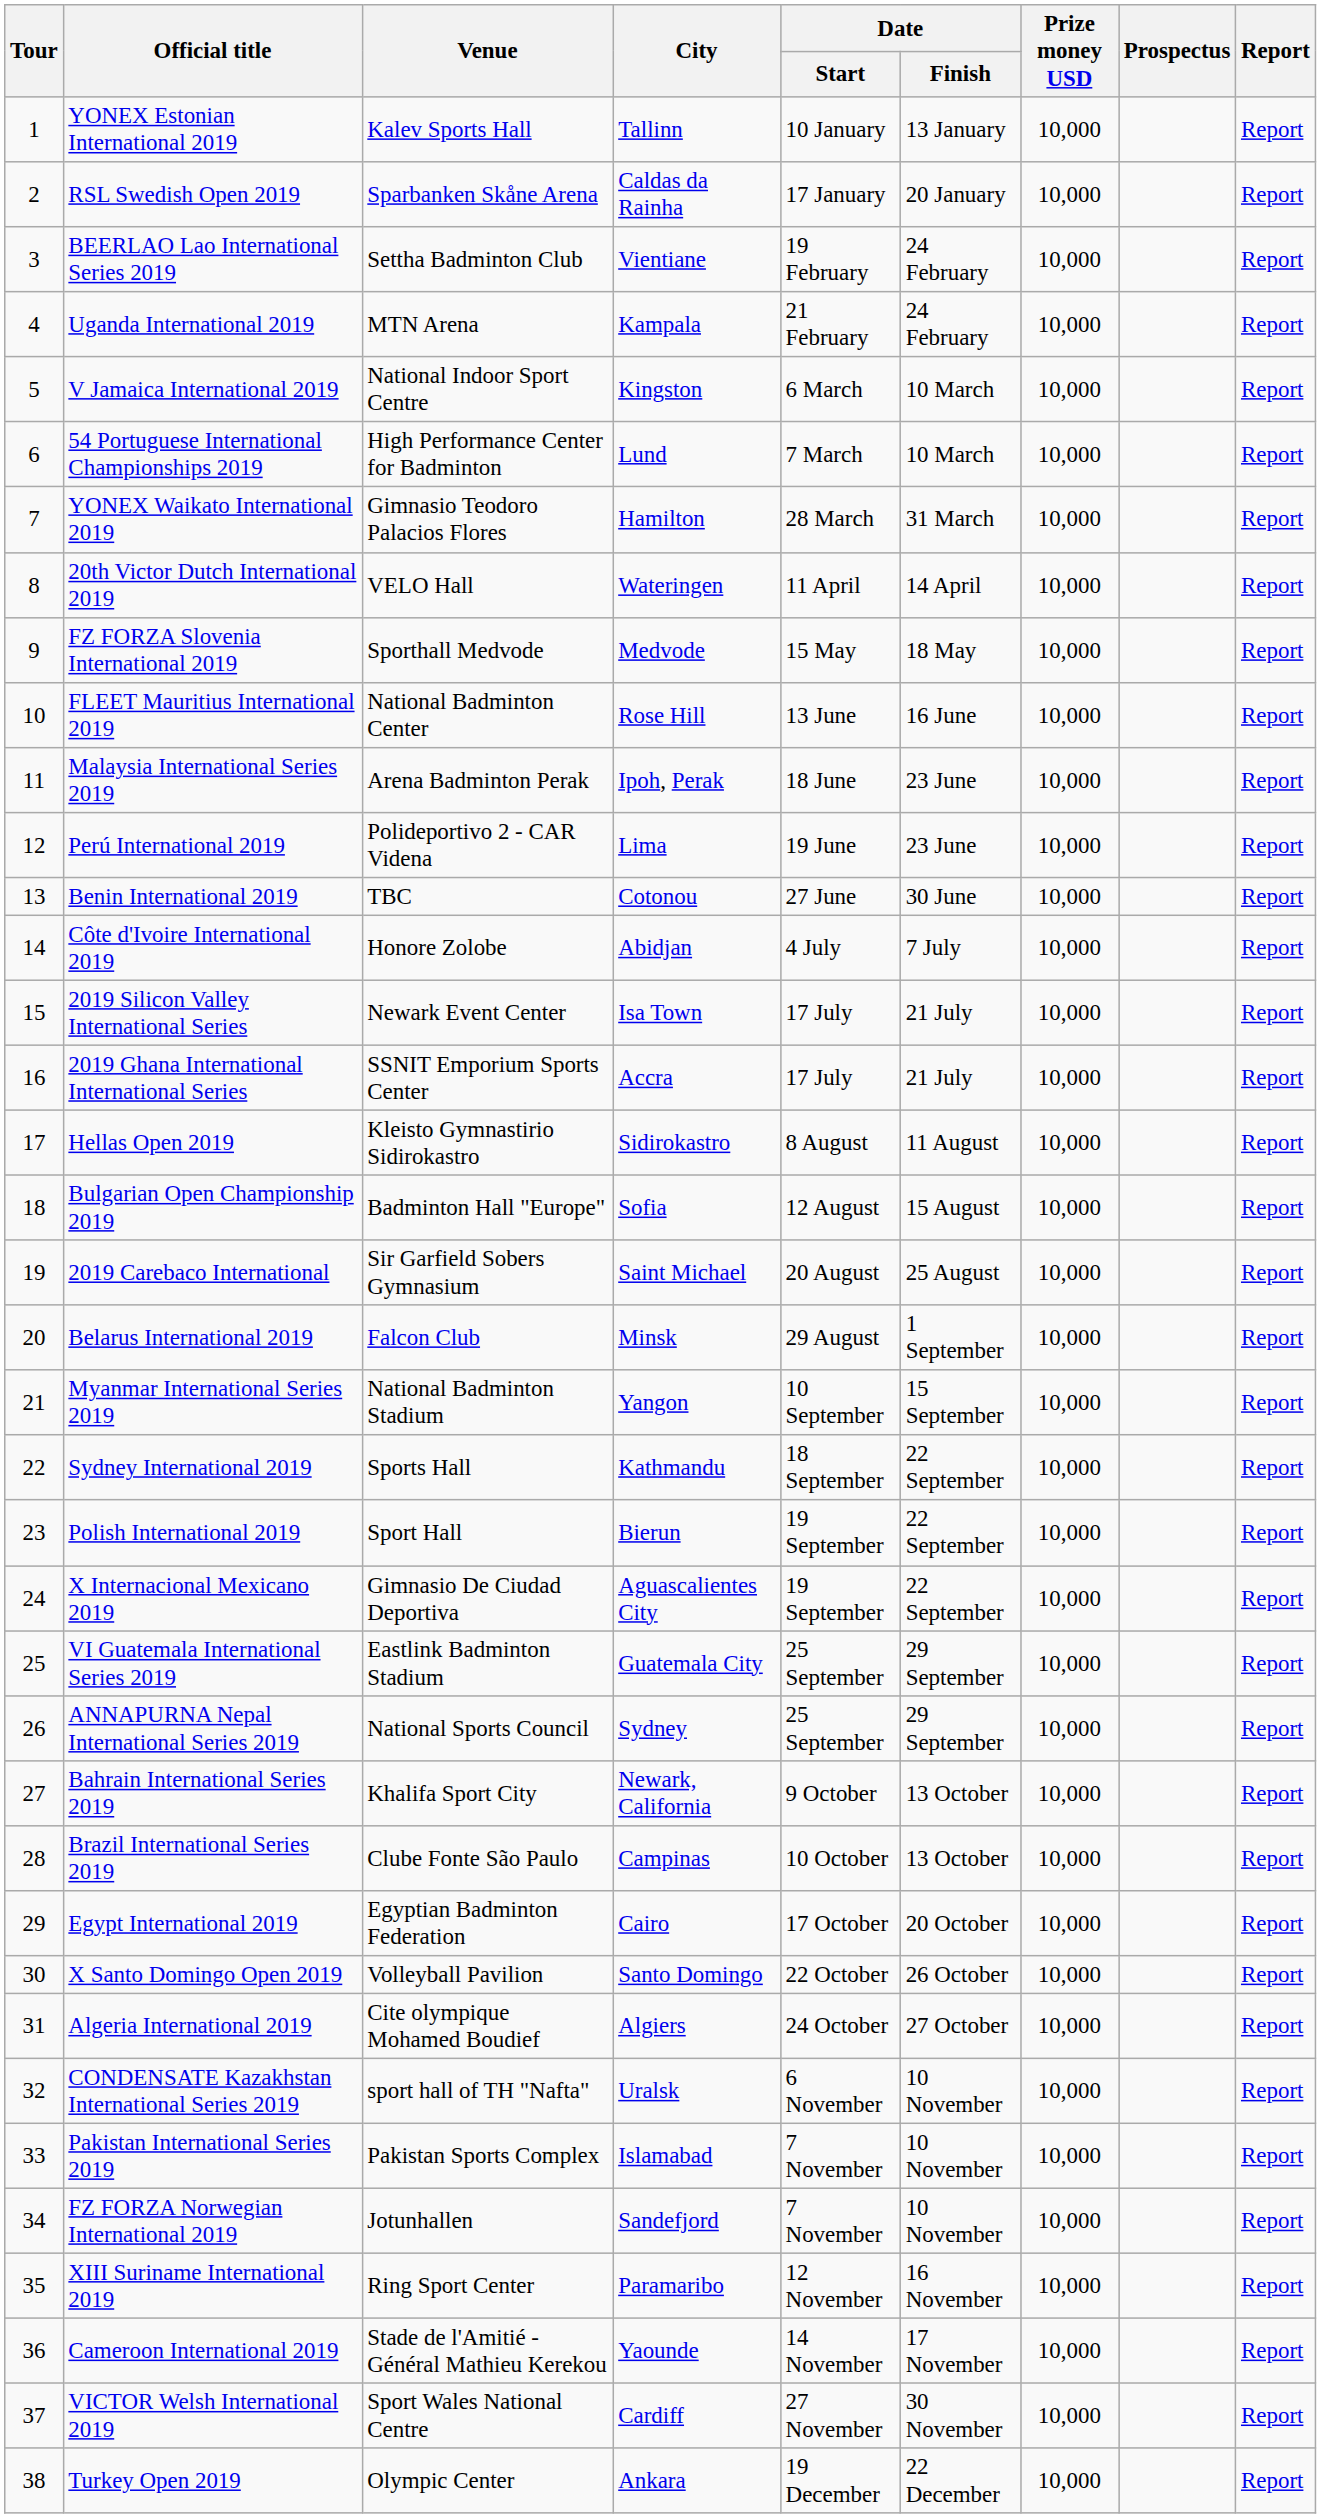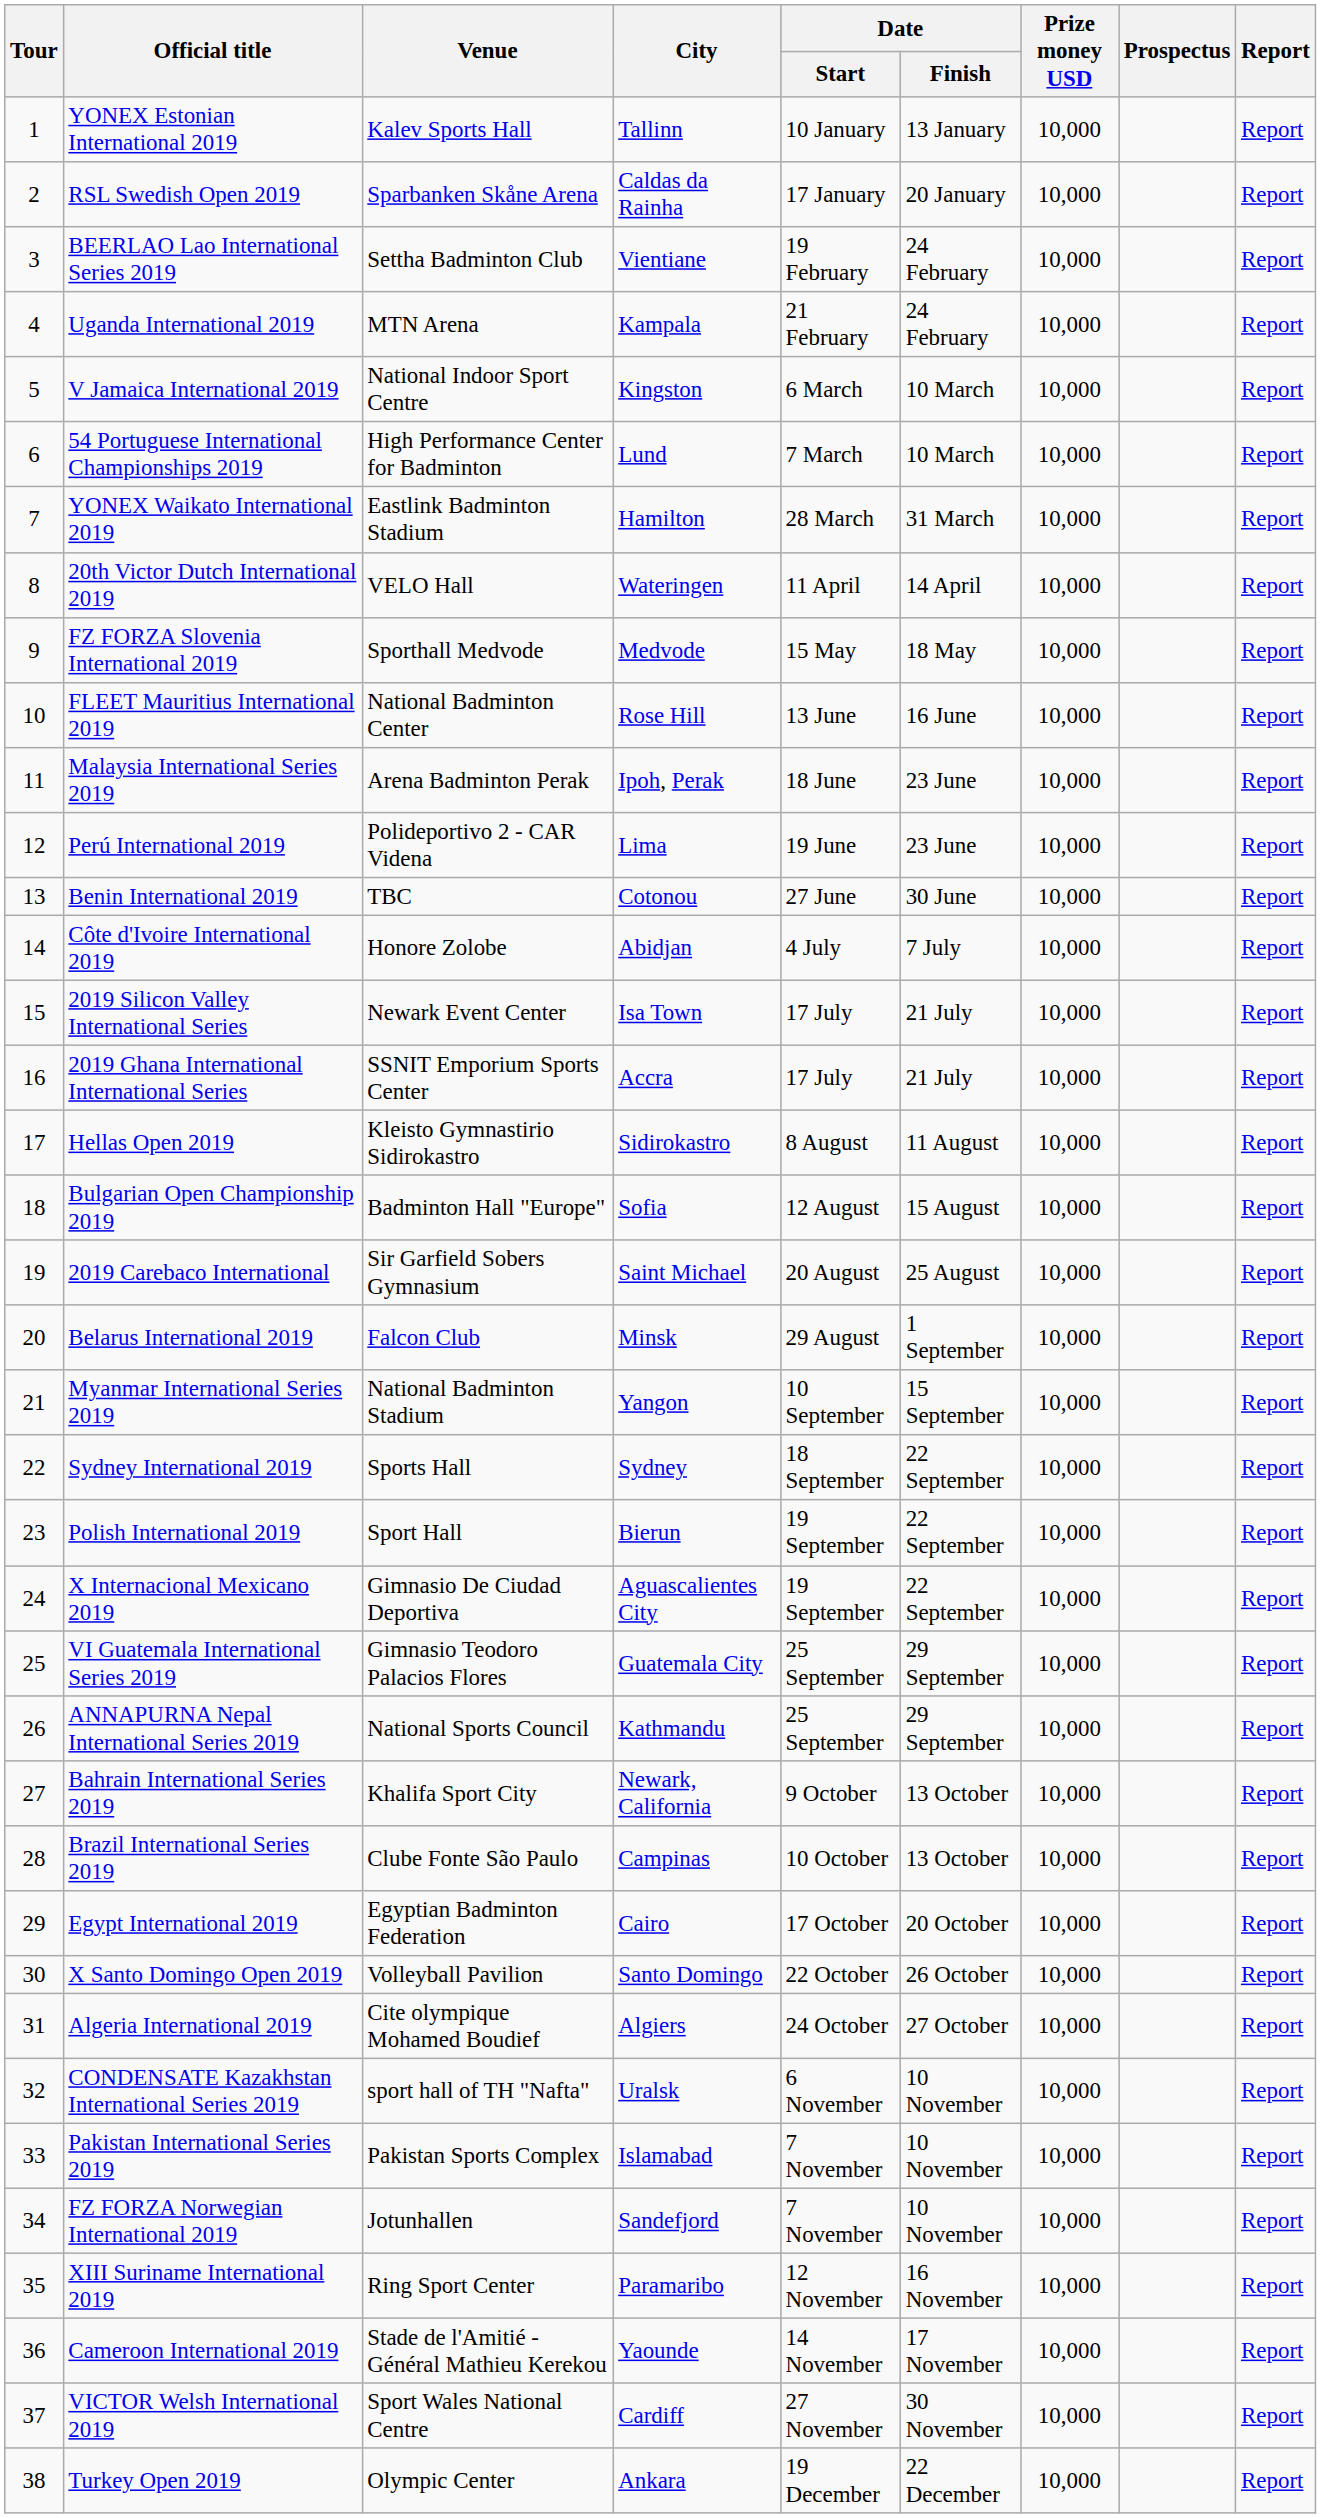 <table class=wikitable style="font-size:95%">
 <tr>
 <th rowspan="2">Tour</th>
 <th rowspan="2">Official title</th>
 <th rowspan="2">Venue</th>
 <th rowspan="2">City</th>
 <th colspan="2">Date</th>
 <th rowspan="2">Prize money <br><a href='#'>USD</a></th>
 <th rowspan="2">Prospectus</th>
 <th rowspan="2">Report</th>
 </tr>
 <tr>
 <th>Start</th>
 <th>Finish</th>
 </tr>
 <tr>
 <td align="center">1</td>
 <td> <a href='#'>YONEX Estonian International 2019</a></td>
 <td><a href='#'>Kalev Sports Hall</a></td>
 <td><a href='#'>Tallinn</a></td>
 <td>10 January</td>
 <td>13 January</td>
 <td align="center">10,000</td>
 <td aligh="center"></td>
 <td><a href='#'>Report</a></td>
 </tr>
 <tr>
 <td align="center">2</td>
 <td> <a href='#'>RSL Swedish Open 2019</a></td>
 <td><a href='#'>Sparbanken Skåne Arena</a></td>
 <td><a href='#'>Caldas da Rainha</a></td>
 <td>17 January</td>
 <td>20 January</td>
 <td align="center">10,000</td>
 <td aligh="center"></td>
 <td><a href='#'>Report</a></td>
 </tr>
 <tr>
 <td align="center">3</td>
 <td> <a href='#'>BEERLAO Lao International Series 2019</a></td>
 <td>Settha Badminton Club</td>
 <td><a href='#'>Vientiane</a></td>
 <td>19 February</td>
 <td>24 February</td>
 <td align="center">10,000</td>
 <td aligh="center"></td>
 <td><a href='#'>Report</a></td>
 </tr>
 <tr>
 <td align="center">4</td>
 <td> <a href='#'>Uganda International 2019</a></td>
 <td>MTN Arena</td>
 <td><a href='#'>Kampala</a></td>
 <td>21 February</td>
 <td>24 February</td>
 <td align="center">10,000</td>
 <td aligh="center"></td>
 <td><a href='#'>Report</a></td>
 </tr>
 <tr>
 <td align="center">5</td>
 <td> <a href='#'>V Jamaica International 2019</a></td>
 <td>National Indoor Sport Centre</td>
 <td><a href='#'>Kingston</a></td>
 <td>6 March</td>
 <td>10 March</td>
 <td align="center">10,000</td>
 <td aligh="center"></td>
 <td><a href='#'>Report</a></td>
 </tr>
 <tr>
 <td align="center">6</td>
 <td> <a href='#'>54 Portuguese International Championships 2019</a></td>
 <td>High Performance Center for Badminton</td>
 <td><a href='#'>Lund</a></td>
 <td>7 March</td>
 <td>10 March</td>
 <td align="center">10,000</td>
 <td aligh="center"></td>
 <td><a href='#'>Report</a></td>
 </tr>
 <tr>
 <td align="center">7</td>
 <td> <a href='#'>YONEX Waikato International 2019</a></td>
-<td>Gimnasio Teodoro Palacios Flores</td>
+<td>Eastlink Badminton Stadium</td>
 <td><a href='#'>Hamilton</a></td>
 <td>28 March</td>
 <td>31 March</td>
 <td align="center">10,000</td>
 <td aligh="center"></td>
 <td><a href='#'>Report</a></td>
 </tr>
 <tr>
 <td align="center">8</td>
 <td> <a href='#'>20th Victor Dutch International 2019</a></td>
 <td>VELO Hall</td>
 <td><a href='#'>Wateringen</a></td>
 <td>11 April</td>
 <td>14 April</td>
 <td align="center">10,000</td>
 <td aligh="center"></td>
 <td><a href='#'>Report</a></td>
 </tr>
 <tr>
 <td align="center">9</td>
 <td> <a href='#'>FZ FORZA Slovenia International 2019</a></td>
 <td>Sporthall Medvode</td>
 <td><a href='#'>Medvode</a></td>
 <td>15 May</td>
 <td>18 May</td>
 <td align="center">10,000</td>
 <td aligh="center"></td>
 <td><a href='#'>Report</a></td>
 </tr>
 <tr>
 <td align="center">10</td>
 <td> <a href='#'>FLEET Mauritius International 2019</a></td>
 <td>National Badminton Center</td>
 <td><a href='#'>Rose Hill</a></td>
 <td>13 June</td>
 <td>16 June</td>
 <td align="center">10,000</td>
 <td aligh="center"></td>
 <td><a href='#'>Report</a></td>
 </tr>
 <tr>
 <td align="center">11</td>
 <td> <a href='#'>Malaysia International Series 2019</a></td>
 <td>Arena Badminton Perak</td>
 <td><a href='#'>Ipoh</a>, <a href='#'>Perak</a></td>
 <td>18 June</td>
 <td>23 June</td>
 <td align="center">10,000</td>
 <td aligh="center"></td>
 <td><a href='#'>Report</a></td>
 </tr>
 <tr>
 <td align="center">12</td>
 <td> <a href='#'>Perú International 2019</a></td>
 <td>Polideportivo 2 - CAR Videna</td>
 <td><a href='#'>Lima</a></td>
 <td>19 June</td>
 <td>23 June</td>
 <td align="center">10,000</td>
 <td aligh="center"></td>
 <td><a href='#'>Report</a></td>
 </tr>
 <tr>
 <td align="center">13</td>
 <td> <a href='#'>Benin International 2019</a></td>
 <td>TBC</td>
 <td><a href='#'>Cotonou</a></td>
 <td>27 June</td>
 <td>30 June</td>
 <td align="center">10,000</td>
 <td aligh="center"></td>
 <td><a href='#'>Report</a></td>
 </tr>
 <tr>
 <td align="center">14</td>
 <td> <a href='#'>Côte d'Ivoire International 2019</a></td>
 <td>Honore Zolobe</td>
 <td><a href='#'>Abidjan</a></td>
 <td>4 July</td>
 <td>7 July</td>
 <td align="center">10,000</td>
 <td aligh="center"></td>
 <td><a href='#'>Report</a></td>
 </tr>
 <tr>
 <td align="center">15</td>
 <td> <a href='#'>2019 Silicon Valley International Series</a></td>
 <td>Newark Event Center</td>
 <td><a href='#'>Isa Town</a></td>
 <td>17 July</td>
 <td>21 July</td>
 <td align="center">10,000</td>
 <td aligh="center"></td>
 <td><a href='#'>Report</a></td>
 </tr>
 <tr>
 <td align="center">16</td>
 <td> <a href='#'>2019 Ghana International International Series</a></td>
 <td>SSNIT Emporium Sports Center</td>
 <td><a href='#'>Accra</a></td>
 <td>17 July</td>
 <td>21 July</td>
 <td align="center">10,000</td>
 <td aligh="center"></td>
 <td><a href='#'>Report</a></td>
 </tr>
 <tr>
 <td align="center">17</td>
 <td> <a href='#'>Hellas Open 2019</a></td>
 <td>Kleisto Gymnastirio Sidirokastro</td>
 <td><a href='#'>Sidirokastro</a></td>
 <td>8 August</td>
 <td>11 August</td>
 <td align="center">10,000</td>
 <td aligh="center"></td>
 <td><a href='#'>Report</a></td>
 </tr>
 <tr>
 <td align="center">18</td>
 <td> <a href='#'>Bulgarian Open Championship 2019</a></td>
 <td>Badminton Hall "Europe"</td>
 <td><a href='#'>Sofia</a></td>
 <td>12 August</td>
 <td>15 August</td>
 <td align="center">10,000</td>
 <td aligh="center"></td>
 <td><a href='#'>Report</a></td>
 </tr>
 <tr>
 <td align="center">19</td>
 <td> <a href='#'>2019 Carebaco International</a></td>
 <td>Sir Garfield Sobers Gymnasium</td>
 <td><a href='#'>Saint Michael</a></td>
 <td>20 August</td>
 <td>25 August</td>
 <td align="center">10,000</td>
 <td aligh="center"></td>
 <td><a href='#'>Report</a></td>
 </tr>
 <tr>
 <td align="center">20</td>
 <td> <a href='#'>Belarus International 2019</a></td>
 <td><a href='#'>Falcon Club</a></td>
 <td><a href='#'>Minsk</a></td>
 <td>29 August</td>
 <td>1 September</td>
 <td align="center">10,000</td>
 <td aligh="center"></td>
 <td><a href='#'>Report</a></td>
 </tr>
 <tr>
 <td align="center">21</td>
 <td> <a href='#'>Myanmar International Series 2019</a></td>
 <td>National Badminton Stadium</td>
 <td><a href='#'>Yangon</a></td>
 <td>10 September</td>
 <td>15 September</td>
 <td align="center">10,000</td>
 <td aligh="center"></td>
 <td><a href='#'>Report</a></td>
 </tr>
 <tr>
 <td align="center">22</td>
 <td> <a href='#'>Sydney International 2019</a></td>
 <td>Sports Hall</td>
-<td><a href='#'>Kathmandu</a></td>
+<td><a href='#'>Sydney</a></td>
 <td>18 September</td>
 <td>22 September</td>
 <td align="center">10,000</td>
 <td aligh="center"></td>
 <td><a href='#'>Report</a></td>
 </tr>
 <tr>
 <td align="center">23</td>
 <td> <a href='#'>Polish International 2019</a></td>
 <td>Sport Hall</td>
 <td><a href='#'>Bierun</a></td>
 <td>19 September</td>
 <td>22 September</td>
 <td align="center">10,000</td>
 <td aligh="center"></td>
 <td><a href='#'>Report</a></td>
 </tr>
 <tr>
 <td align="center">24</td>
 <td> <a href='#'>X Internacional Mexicano 2019</a></td>
 <td>Gimnasio De Ciudad Deportiva</td>
 <td><a href='#'>Aguascalientes City</a></td>
 <td>19 September</td>
 <td>22 September</td>
 <td align="center">10,000</td>
 <td aligh="center"></td>
 <td><a href='#'>Report</a></td>
 </tr>
 <tr>
 <td align="center">25</td>
 <td> <a href='#'>VI Guatemala International Series 2019</a></td>
-<td>Eastlink Badminton Stadium</td>
+<td>Gimnasio Teodoro Palacios Flores</td>
 <td><a href='#'>Guatemala City</a></td>
 <td>25 September</td>
 <td>29 September</td>
 <td align="center">10,000</td>
 <td aligh="center"></td>
 <td><a href='#'>Report</a></td>
 </tr>
 <tr>
 <td align="center">26</td>
 <td> <a href='#'>ANNAPURNA Nepal International Series 2019</a></td>
 <td>National Sports Council</td>
-<td><a href='#'>Sydney</a></td>
+<td><a href='#'>Kathmandu</a></td>
 <td>25 September</td>
 <td>29 September</td>
 <td align="center">10,000</td>
 <td aligh="center"></td>
 <td><a href='#'>Report</a></td>
 </tr>
 <tr>
 <td align="center">27</td>
 <td> <a href='#'>Bahrain International Series 2019</a></td>
 <td>Khalifa Sport City</td>
 <td><a href='#'>Newark, California</a></td>
 <td>9 October</td>
 <td>13 October</td>
 <td align="center">10,000</td>
 <td aligh="center"></td>
 <td><a href='#'>Report</a></td>
 </tr>
 <tr>
 <td align="center">28</td>
 <td> <a href='#'>Brazil International Series 2019</a></td>
 <td>Clube Fonte São Paulo</td>
 <td><a href='#'>Campinas</a></td>
 <td>10 October</td>
 <td>13 October</td>
 <td align="center">10,000</td>
 <td aligh="center"></td>
 <td><a href='#'>Report</a></td>
 </tr>
 <tr>
 <td align="center">29</td>
 <td> <a href='#'>Egypt International 2019</a></td>
 <td>Egyptian Badminton Federation</td>
 <td><a href='#'>Cairo</a></td>
 <td>17 October</td>
 <td>20 October</td>
 <td align="center">10,000</td>
 <td aligh="center"></td>
 <td><a href='#'>Report</a></td>
 </tr>
 <tr>
 <td align="center">30</td>
 <td> <a href='#'>X Santo Domingo Open 2019</a></td>
 <td>Volleyball Pavilion</td>
 <td><a href='#'>Santo Domingo</a></td>
 <td>22 October</td>
 <td>26 October</td>
 <td align="center">10,000</td>
 <td aligh="center"></td>
 <td><a href='#'>Report</a></td>
 </tr>
 <tr>
 <td align="center">31</td>
 <td> <a href='#'>Algeria International 2019</a></td>
 <td>Cite olympique Mohamed Boudief</td>
 <td><a href='#'>Algiers</a></td>
 <td>24 October</td>
 <td>27 October</td>
 <td align="center">10,000</td>
 <td aligh="center"></td>
 <td><a href='#'>Report</a></td>
 </tr>
 <tr>
 <td align="center">32</td>
 <td> <a href='#'>CONDENSATE Kazakhstan International Series 2019</a></td>
 <td>sport hall of TH "Nafta"</td>
 <td><a href='#'>Uralsk</a></td>
 <td>6 November</td>
 <td>10 November</td>
 <td align="center">10,000</td>
 <td aligh="center"></td>
 <td><a href='#'>Report</a></td>
 </tr>
 <tr>
 <td align="center">33</td>
 <td> <a href='#'>Pakistan International Series 2019</a></td>
 <td>Pakistan Sports Complex</td>
 <td><a href='#'>Islamabad</a></td>
 <td>7 November</td>
 <td>10 November</td>
 <td align="center">10,000</td>
 <td aligh="center"></td>
 <td><a href='#'>Report</a></td>
 </tr>
 <tr>
 <td align="center">34</td>
 <td> <a href='#'>FZ FORZA Norwegian International 2019</a></td>
 <td>Jotunhallen</td>
 <td><a href='#'>Sandefjord</a></td>
 <td>7 November</td>
 <td>10 November</td>
 <td align="center">10,000</td>
 <td aligh="center"></td>
 <td><a href='#'>Report</a></td>
 </tr>
 <tr>
 <td align="center">35</td>
 <td> <a href='#'>XIII Suriname International 2019</a></td>
 <td>Ring Sport Center</td>
 <td><a href='#'>Paramaribo</a></td>
 <td>12 November</td>
 <td>16 November</td>
 <td align="center">10,000</td>
 <td aligh="center"></td>
 <td><a href='#'>Report</a></td>
 </tr>
 <tr>
 <td align="center">36</td>
 <td> <a href='#'>Cameroon International 2019</a></td>
 <td>Stade de l'Amitié - Général Mathieu Kerekou</td>
 <td><a href='#'>Yaounde</a></td>
 <td>14 November</td>
 <td>17 November</td>
 <td align="center">10,000</td>
 <td aligh="center"></td>
 <td><a href='#'>Report</a></td>
 </tr>
 <tr>
 <td align="center">37</td>
 <td> <a href='#'>VICTOR Welsh International 2019</a></td>
 <td>Sport Wales National Centre</td>
 <td><a href='#'>Cardiff</a></td>
 <td>27 November</td>
 <td>30 November</td>
 <td align="center">10,000</td>
 <td aligh="center"></td>
 <td><a href='#'>Report</a></td>
 </tr>
 <tr>
 <td align="center">38</td>
 <td> <a href='#'>Turkey Open 2019</a></td>
 <td>Olympic Center</td>
 <td><a href='#'>Ankara</a></td>
 <td>19 December</td>
 <td>22 December</td>
 <td align="center">10,000</td>
 <td aligh="center"></td>
 <td><a href='#'>Report</a></td>
 </tr>
 </table>
